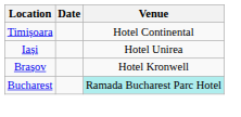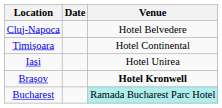 <table class="wikitable" style="text-align:center">
 <tr>
 <th>Location</th>
 <th>Date</th>
 <th>Venue</th>
+</tr>
+<tr>
+<td><a href='#'>Cluj-Napoca</a></td>
+<td></td>
+<td>Hotel Belvedere</td>
 </tr>
 <tr>
 <td><a href='#'>Timișoara</a></td>
 <td></td>
 <td>Hotel Continental</td>
 </tr>
 <tr>
 <td><a href='#'>Iași</a></td>
 <td></td>
 <td>Hotel Unirea</td>
 </tr>
 <tr>
 <td><a href='#'>Brașov</a></td>
 <td></td>
-<td>Hotel Kronwell</td>
+<td><strong>Hotel Kronwell</strong></td>
 </tr>
 <tr>
 <td><a href='#'>Bucharest</a></td>
 <td></td>
 <td style="background: paleturquoise;">Ramada Bucharest Parc Hotel</td>
 </tr>
 </table>
